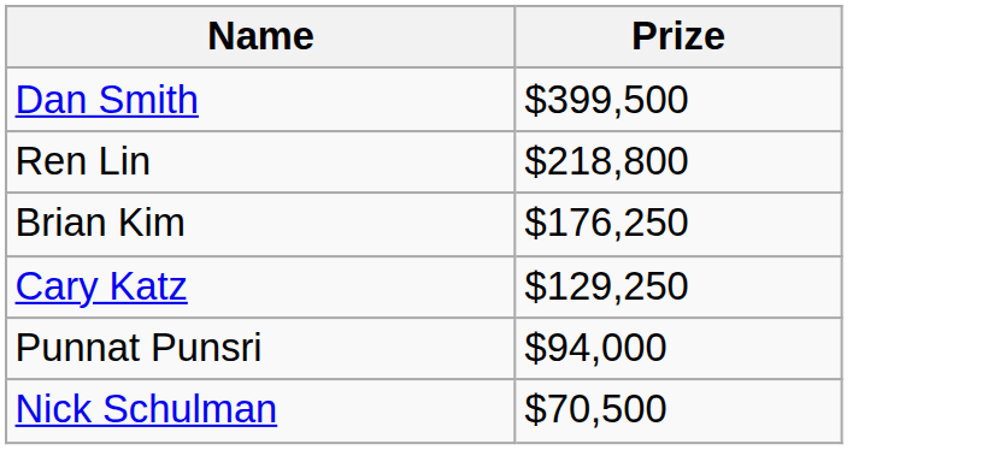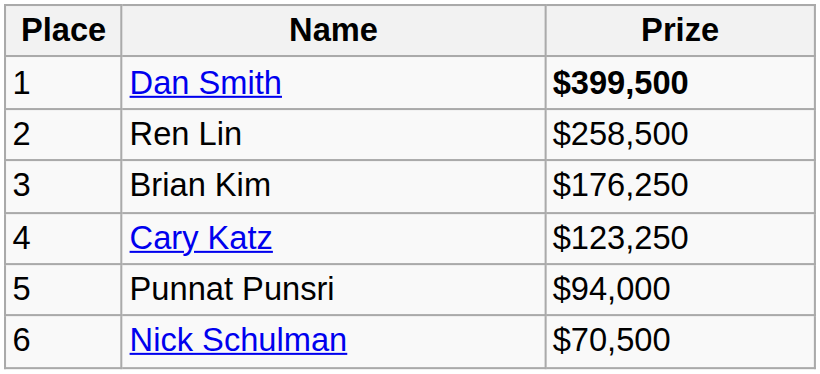 <table class="wikitable">
 <tr>
+<th width="50">Place</th>
 <th width="200">Name</th>
 <th width="125">Prize</th>
 </tr>
 <tr>
+<td>1</td>
 <td> <a href='#'>Dan Smith</a></td>
-<td>$399,500</td>
+<td><strong>$399,500</strong></td>
 </tr>
 <tr>
+<td>2</td>
 <td> Ren Lin</td>
-<td>$218,800</td>
+<td>$258,500</td>
 </tr>
 <tr>
+<td>3</td>
 <td> Brian Kim</td>
 <td>$176,250</td>
 </tr>
 <tr>
+<td>4</td>
 <td> <a href='#'>Cary Katz</a></td>
-<td>$129,250</td>
+<td>$123,250</td>
 </tr>
 <tr>
+<td>5</td>
 <td> Punnat Punsri</td>
 <td>$94,000</td>
 </tr>
 <tr>
+<td>6</td>
 <td> <a href='#'>Nick Schulman</a></td>
 <td>$70,500</td>
 </tr>
 </table>
